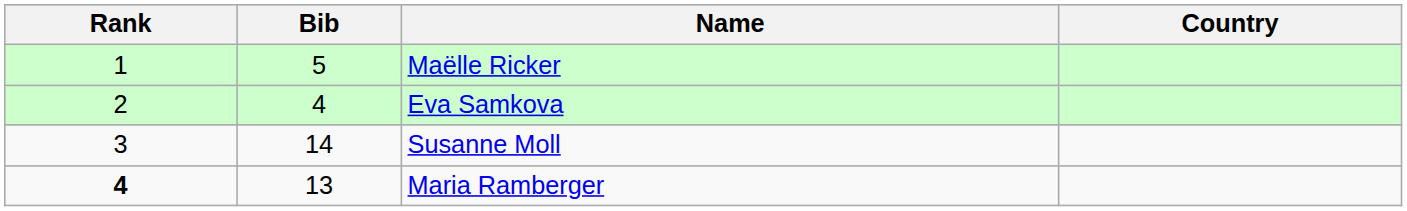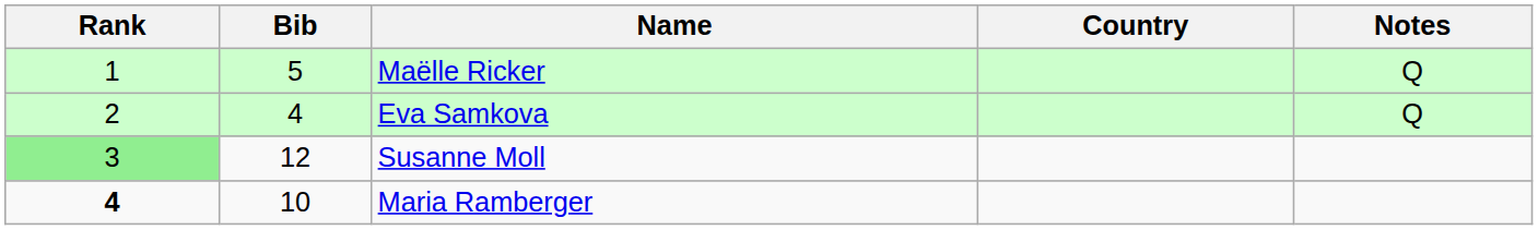 <table class="wikitable" style="text-align:center;"  width=70%>
 <tr>
 <th>Rank</th>
 <th>Bib</th>
 <th>Name</th>
 <th>Country</th>
+<th>Notes</th>
 </tr>
 <tr bgcolor="#ccffcc">
 <td>1</td>
 <td>5</td>
 <td align=left><a href='#'>Maëlle Ricker</a></td>
 <td align=left></td>
+<td>Q</td>
 </tr>
 <tr bgcolor="#ccffcc">
 <td>2</td>
 <td>4</td>
 <td align=left><a href='#'>Eva Samkova</a></td>
 <td align=left></td>
+<td>Q</td>
 </tr>
 <tr>
-<td>3</td>
-<td>14</td>
+<td style="background: lightgreen;">3</td>
+<td>12</td>
 <td align=left><a href='#'>Susanne Moll</a></td>
 <td align=left></td>
+<td></td>
 </tr>
 <tr>
 <td><strong>4</strong></td>
-<td>13</td>
+<td>10</td>
 <td align=left><a href='#'>Maria Ramberger</a></td>
 <td align=left></td>
+<td></td>
 </tr>
 </table>
